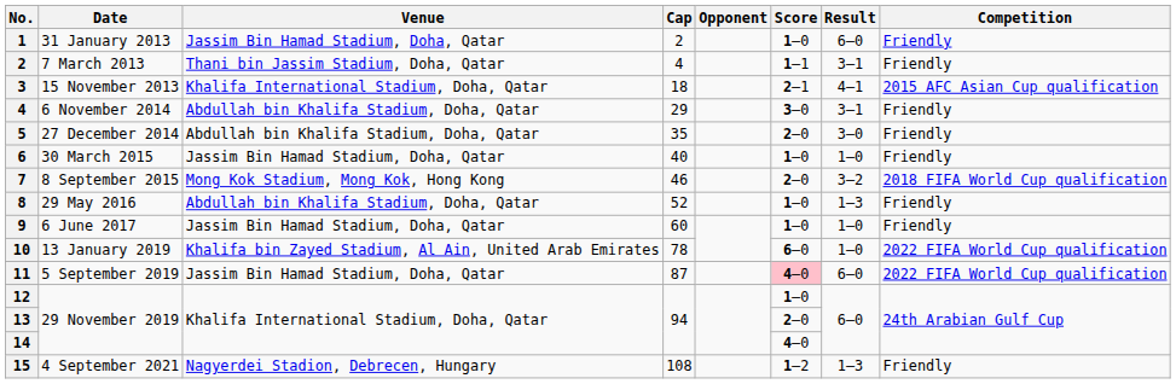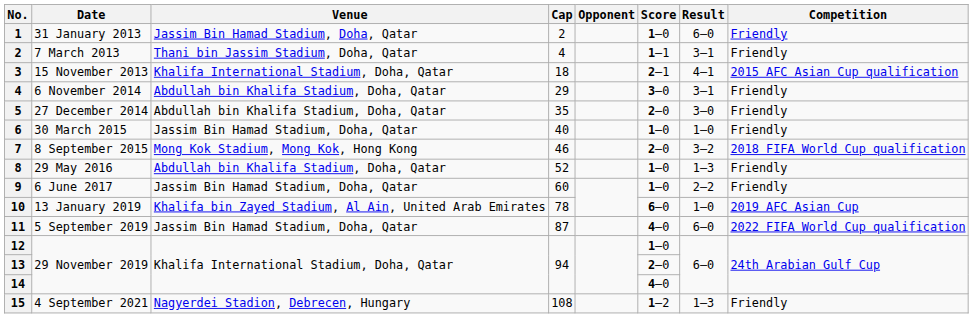 <table class="wikitable sortable plainrowheaders">
 <tr>
 <th scope=col>No.</th>
 <th scope=col data-sort-type=date>Date</th>
 <th scope=col>Venue</th>
 <th scope=col>Cap</th>
 <th scope=col>Opponent</th>
 <th scope=col>Score</th>
 <th scope=col>Result</th>
 <th scope=col>Competition</th>
 </tr>
 <tr>
 <th scope=row>1</th>
 <td>31 January 2013</td>
 <td><a href='#'>Jassim Bin Hamad Stadium</a>, <a href='#'>Doha</a>, Qatar</td>
 <td align=center>2</td>
 <td></td>
 <td align=center><strong>1</strong>–0</td>
 <td align=center>6–0</td>
 <td><a href='#'>Friendly</a></td>
 </tr>
 <tr>
 <th scope=row>2</th>
 <td>7 March 2013</td>
 <td><a href='#'>Thani bin Jassim Stadium</a>, Doha, Qatar</td>
 <td align=center>4</td>
 <td></td>
 <td align=center><strong>1</strong>–1</td>
 <td align=center>3–1</td>
 <td>Friendly</td>
 </tr>
 <tr>
 <th scope=row>3</th>
 <td>15 November 2013</td>
 <td><a href='#'>Khalifa International Stadium</a>, Doha, Qatar</td>
 <td align=center>18</td>
 <td></td>
 <td align=center><strong>2</strong>–1</td>
 <td align=center>4–1</td>
 <td><a href='#'>2015 AFC Asian Cup qualification</a></td>
 </tr>
 <tr>
 <th scope=row>4</th>
 <td>6 November 2014</td>
 <td><a href='#'>Abdullah bin Khalifa Stadium</a>, Doha, Qatar</td>
 <td align=center>29</td>
 <td></td>
 <td align=center><strong>3</strong>–0</td>
 <td align=center>3–1</td>
 <td>Friendly</td>
 </tr>
 <tr>
 <th scope=row>5</th>
 <td>27 December 2014</td>
 <td>Abdullah bin Khalifa Stadium, Doha, Qatar</td>
 <td align=center>35</td>
 <td></td>
 <td align=center><strong>2</strong>–0</td>
 <td align=center>3–0</td>
 <td>Friendly</td>
 </tr>
 <tr>
 <th scope=row>6</th>
 <td>30 March 2015</td>
 <td>Jassim Bin Hamad Stadium, Doha, Qatar</td>
 <td align=center>40</td>
 <td></td>
 <td align=center><strong>1</strong>–0</td>
 <td align=center>1–0</td>
 <td>Friendly</td>
 </tr>
 <tr>
 <th scope=row>7</th>
 <td>8 September 2015</td>
 <td><a href='#'>Mong Kok Stadium</a>, <a href='#'>Mong Kok</a>, Hong Kong</td>
 <td align=center>46</td>
 <td></td>
 <td align=center><strong>2</strong>–0</td>
 <td align=center>3–2</td>
 <td><a href='#'>2018 FIFA World Cup qualification</a></td>
 </tr>
 <tr>
 <th scope=row>8</th>
 <td>29 May 2016</td>
 <td><a href='#'>Abdullah bin Khalifa Stadium</a>, Doha, Qatar</td>
 <td align=center>52</td>
 <td></td>
 <td align=center><strong>1</strong>–0</td>
 <td align=center>1–3</td>
 <td>Friendly</td>
 </tr>
 <tr>
 <th scope=row>9</th>
 <td>6 June 2017</td>
 <td>Jassim Bin Hamad Stadium, Doha, Qatar</td>
 <td align=center>60</td>
 <td rowspan=2></td>
 <td align=center><strong>1</strong>–0</td>
-<td align=center>1–0</td>
+<td align=center>2–2</td>
 <td>Friendly</td>
 </tr>
 <tr>
 <th scope=row>10</th>
 <td>13 January 2019</td>
 <td><a href='#'>Khalifa bin Zayed Stadium</a>, <a href='#'>Al Ain</a>, United Arab Emirates</td>
 <td align=center>78</td>
 <td align=center><strong>6</strong>–0</td>
 <td align=center>1–0</td>
-<td><a href='#'>2022 FIFA World Cup qualification</a></td>
+<td><a href='#'>2019 AFC Asian Cup</a></td>
 </tr>
 <tr>
 <th scope=row>11</th>
 <td>5 September 2019</td>
 <td>Jassim Bin Hamad Stadium, Doha, Qatar</td>
 <td align=center>87</td>
 <td></td>
-<td align=center style="background: pink;"><strong>4</strong>–0</td>
+<td align=center><strong>4</strong>–0</td>
 <td align=center>6–0</td>
 <td><a href='#'>2022 FIFA World Cup qualification</a></td>
 </tr>
 <tr>
 <th scope=row>12</th>
 <td rowspan=3>29 November 2019</td>
 <td rowspan=3>Khalifa International Stadium, Doha, Qatar</td>
 <td rowspan=3 align=center>94</td>
 <td rowspan=3></td>
 <td align=center><strong>1</strong>–0</td>
 <td rowspan=3 align=center>6–0</td>
 <td rowspan=3><a href='#'>24th Arabian Gulf Cup</a></td>
 </tr>
 <tr>
 <th scope=row>13</th>
 <td align=center><strong>2</strong>–0</td>
 </tr>
 <tr>
 <th scope=row>14</th>
 <td align=center><strong>4</strong>–0</td>
 </tr>
 <tr>
 <th scope=row>15</th>
 <td>4 September 2021</td>
 <td><a href='#'>Nagyerdei Stadion</a>, <a href='#'>Debrecen</a>, Hungary</td>
 <td align=center>108</td>
 <td></td>
 <td align=center><strong>1</strong>–2</td>
 <td align=center>1–3</td>
 <td>Friendly</td>
 </tr>
 </table>
